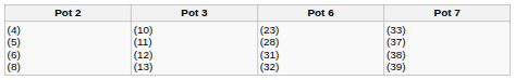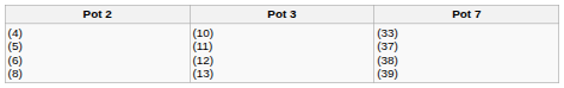 <table class=wikitable width=750>
 <tr>
 <th width=25%>Pot 2</th>
 <th width=25%>Pot 3</th>
-<th width=25%>Pot 6</th>
 <th width=25%>Pot 7</th>
 </tr>
 <tr valign=top>
 <td> (4)<br> (5)<br> (6)<br> (8)</td>
 <td> (10)<br> (11)<br> (12)<br> (13)</td>
-<td> (23)<br> (28)<br> (31)<br> (32)</td>
 <td> (33)<br> (37)<br> (38)<br> (39)</td>
 </tr>
 </table>
